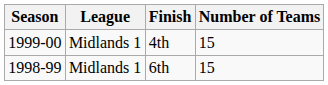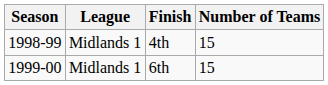 <table class="wikitable sortable">
 <tr>
 <th>Season</th>
 <th>League</th>
 <th>Finish</th>
 <th>Number of Teams</th>
 </tr>
 <tr>
-<td>1999-00</td>
+<td>1998-99</td>
 <td>Midlands 1</td>
 <td>4th</td>
 <td>15</td>
 </tr>
 <tr>
-<td>1998-99</td>
+<td>1999-00</td>
 <td>Midlands 1</td>
 <td>6th</td>
 <td>15</td>
 </tr>
 </table>
